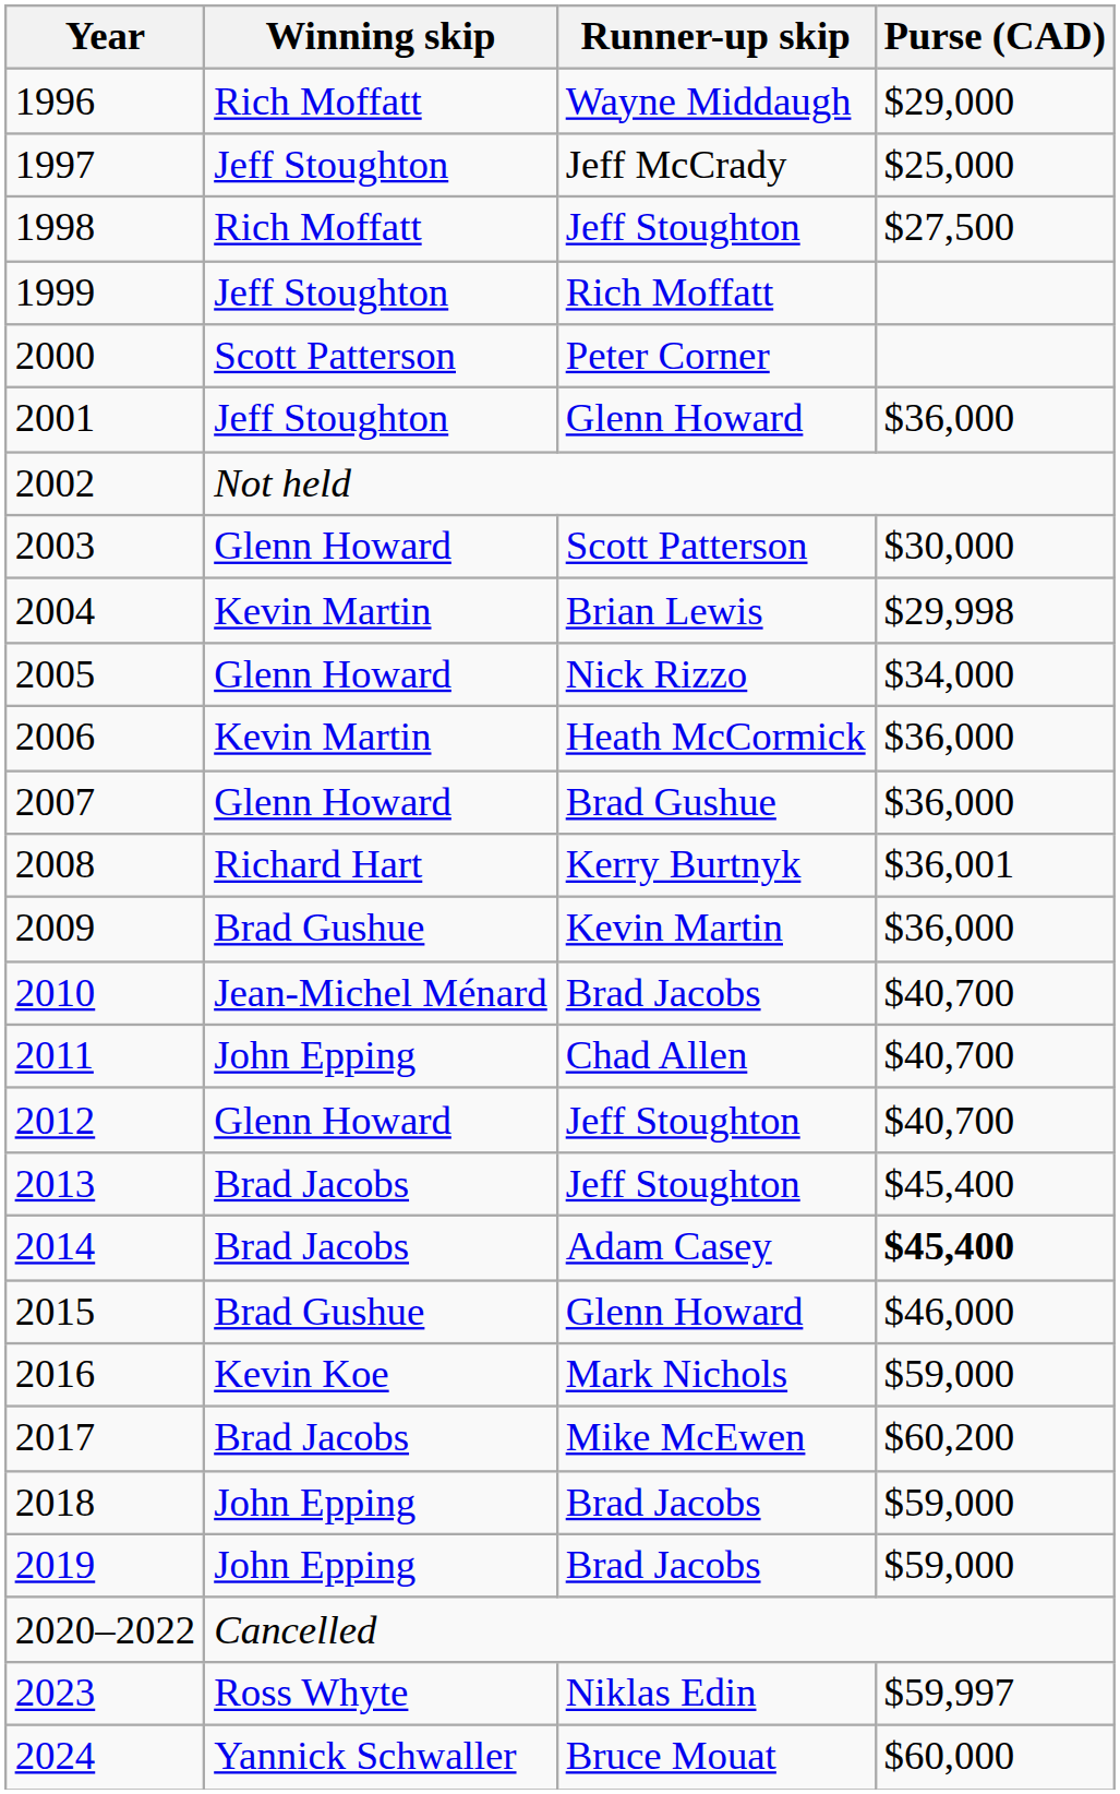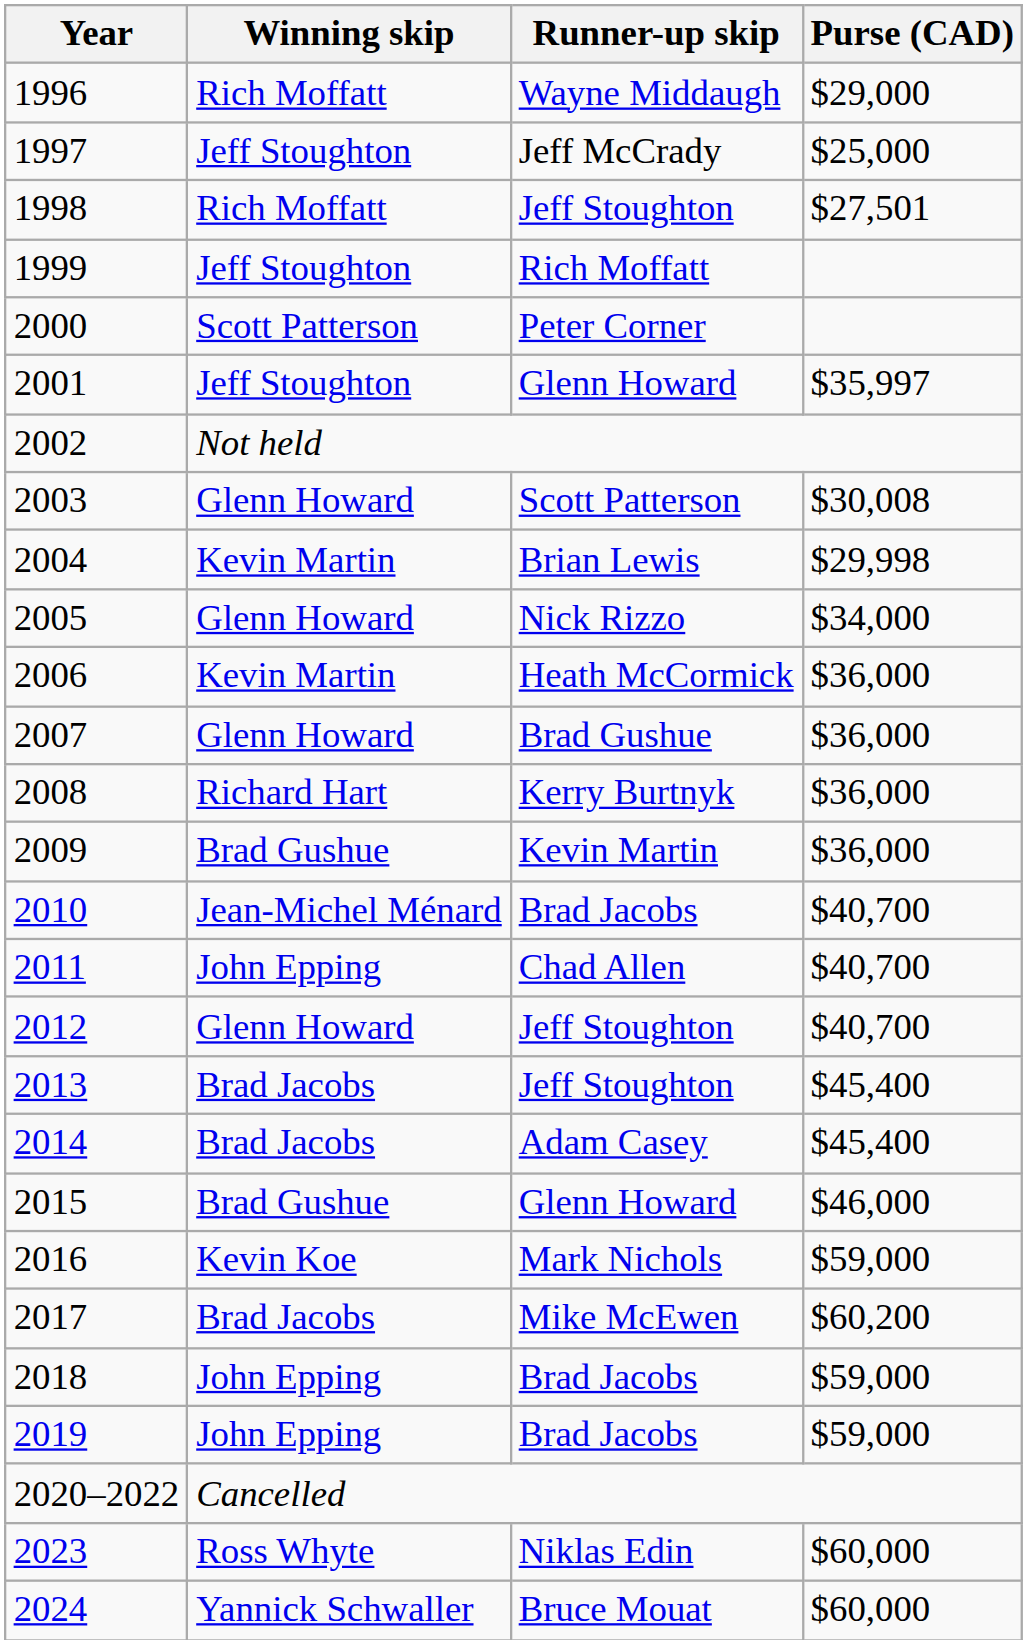 <table class="wikitable">
 <tr>
 <th scope="col">Year</th>
 <th scope="col">Winning skip</th>
 <th scope="col">Runner-up skip</th>
 <th scope="col">Purse (CAD)</th>
 </tr>
 <tr>
 <td>1996</td>
 <td> <a href='#'>Rich Moffatt</a></td>
 <td> <a href='#'>Wayne Middaugh</a></td>
 <td>$29,000</td>
 </tr>
 <tr>
 <td>1997</td>
 <td> <a href='#'>Jeff Stoughton</a></td>
 <td> Jeff McCrady</td>
 <td>$25,000</td>
 </tr>
 <tr>
 <td>1998</td>
 <td> <a href='#'>Rich Moffatt</a></td>
 <td> <a href='#'>Jeff Stoughton</a></td>
-<td>$27,500</td>
+<td>$27,501</td>
 </tr>
 <tr>
 <td>1999</td>
 <td> <a href='#'>Jeff Stoughton</a></td>
 <td> <a href='#'>Rich Moffatt</a></td>
 <td></td>
 </tr>
 <tr>
 <td>2000</td>
 <td> <a href='#'>Scott Patterson</a></td>
 <td> <a href='#'>Peter Corner</a></td>
 <td></td>
 </tr>
 <tr>
 <td>2001</td>
 <td> <a href='#'>Jeff Stoughton</a></td>
 <td> <a href='#'>Glenn Howard</a></td>
-<td>$36,000</td>
+<td>$35,997</td>
 </tr>
 <tr>
 <td>2002</td>
 <td colspan="3"><em>Not held</em></td>
 </tr>
 <tr>
 <td>2003</td>
 <td> <a href='#'>Glenn Howard</a></td>
 <td> <a href='#'>Scott Patterson</a></td>
-<td>$30,000</td>
+<td>$30,008</td>
 </tr>
 <tr>
 <td>2004</td>
 <td> <a href='#'>Kevin Martin</a></td>
 <td> <a href='#'>Brian Lewis</a></td>
 <td>$29,998</td>
 </tr>
 <tr>
 <td>2005</td>
 <td> <a href='#'>Glenn Howard</a></td>
 <td> <a href='#'>Nick Rizzo</a></td>
 <td>$34,000</td>
 </tr>
 <tr>
 <td>2006</td>
 <td> <a href='#'>Kevin Martin</a></td>
 <td> <a href='#'>Heath McCormick</a></td>
 <td>$36,000</td>
 </tr>
 <tr>
 <td>2007</td>
 <td> <a href='#'>Glenn Howard</a></td>
 <td> <a href='#'>Brad Gushue</a></td>
 <td>$36,000</td>
 </tr>
 <tr>
 <td>2008</td>
 <td> <a href='#'>Richard Hart</a></td>
 <td> <a href='#'>Kerry Burtnyk</a></td>
-<td>$36,001</td>
+<td>$36,000</td>
 </tr>
 <tr>
 <td>2009</td>
 <td> <a href='#'>Brad Gushue</a></td>
 <td> <a href='#'>Kevin Martin</a></td>
 <td>$36,000</td>
 </tr>
 <tr>
 <td><a href='#'>2010</a></td>
 <td> <a href='#'>Jean-Michel Ménard</a></td>
 <td> <a href='#'>Brad Jacobs</a></td>
 <td>$40,700</td>
 </tr>
 <tr>
 <td><a href='#'>2011</a></td>
 <td> <a href='#'>John Epping</a></td>
 <td> <a href='#'>Chad Allen</a></td>
 <td>$40,700</td>
 </tr>
 <tr>
 <td><a href='#'>2012</a></td>
 <td> <a href='#'>Glenn Howard</a></td>
 <td> <a href='#'>Jeff Stoughton</a></td>
 <td>$40,700</td>
 </tr>
 <tr>
 <td><a href='#'>2013</a></td>
 <td> <a href='#'>Brad Jacobs</a></td>
 <td> <a href='#'>Jeff Stoughton</a></td>
 <td>$45,400</td>
 </tr>
 <tr>
 <td><a href='#'>2014</a></td>
 <td> <a href='#'>Brad Jacobs</a></td>
 <td> <a href='#'>Adam Casey</a></td>
-<td><strong>$45,400</strong></td>
+<td>$45,400</td>
 </tr>
 <tr>
 <td>2015</td>
 <td> <a href='#'>Brad Gushue</a></td>
 <td> <a href='#'>Glenn Howard</a></td>
 <td>$46,000</td>
 </tr>
 <tr>
 <td>2016</td>
 <td> <a href='#'>Kevin Koe</a></td>
 <td> <a href='#'>Mark Nichols</a></td>
 <td>$59,000</td>
 </tr>
 <tr>
 <td>2017</td>
 <td> <a href='#'>Brad Jacobs</a></td>
 <td> <a href='#'>Mike McEwen</a></td>
 <td>$60,200</td>
 </tr>
 <tr>
 <td>2018</td>
 <td> <a href='#'>John Epping</a></td>
 <td> <a href='#'>Brad Jacobs</a></td>
 <td>$59,000</td>
 </tr>
 <tr>
 <td><a href='#'>2019</a></td>
 <td> <a href='#'>John Epping</a></td>
 <td> <a href='#'>Brad Jacobs</a></td>
 <td>$59,000</td>
 </tr>
 <tr>
 <td>2020–2022</td>
 <td colspan="3"><em>Cancelled</em></td>
 </tr>
 <tr>
 <td><a href='#'>2023</a></td>
 <td> <a href='#'>Ross Whyte</a></td>
 <td> <a href='#'>Niklas Edin</a></td>
-<td>$59,997</td>
+<td>$60,000</td>
 </tr>
 <tr>
 <td><a href='#'>2024</a></td>
 <td> <a href='#'>Yannick Schwaller</a></td>
 <td> <a href='#'>Bruce Mouat</a></td>
 <td>$60,000</td>
 </tr>
 </table>
